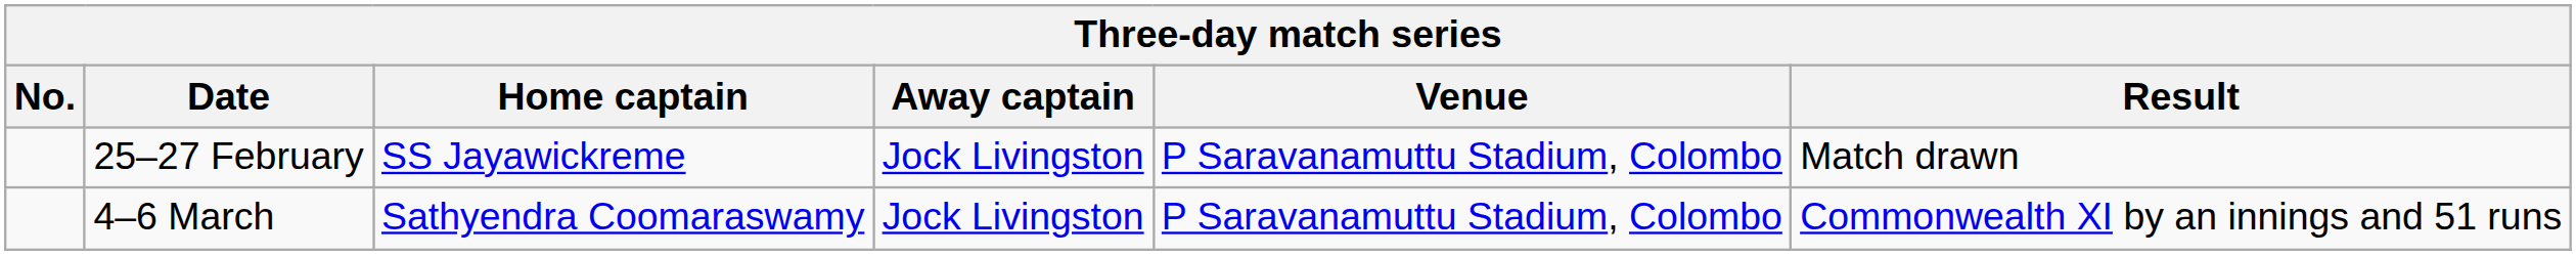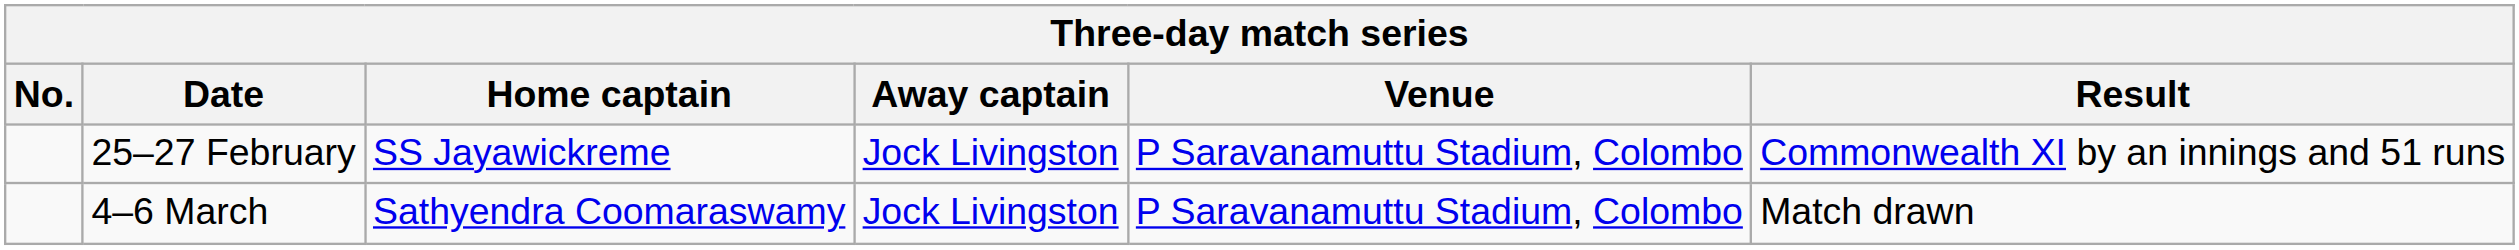 <table class="wikitable">
 <tr>
 <th colspan="9">Three-day match series</th>
 </tr>
 <tr>
 <th>No.</th>
 <th>Date</th>
 <th>Home captain</th>
 <th>Away captain</th>
 <th>Venue</th>
 <th>Result</th>
 </tr>
 <tr>
 <td></td>
 <td>25–27 February</td>
 <td><a href='#'>SS Jayawickreme</a></td>
 <td><a href='#'>Jock Livingston</a></td>
 <td><a href='#'>P Saravanamuttu Stadium</a>, <a href='#'>Colombo</a></td>
-<td>Match drawn</td>
+<td><a href='#'>Commonwealth XI</a> by an innings and 51 runs</td>
 </tr>
 <tr>
 <td></td>
 <td>4–6 March</td>
 <td><a href='#'>Sathyendra Coomaraswamy</a></td>
 <td><a href='#'>Jock Livingston</a></td>
 <td><a href='#'>P Saravanamuttu Stadium</a>, <a href='#'>Colombo</a></td>
-<td><a href='#'>Commonwealth XI</a> by an innings and 51 runs</td>
+<td>Match drawn</td>
 </tr>
 </table>
